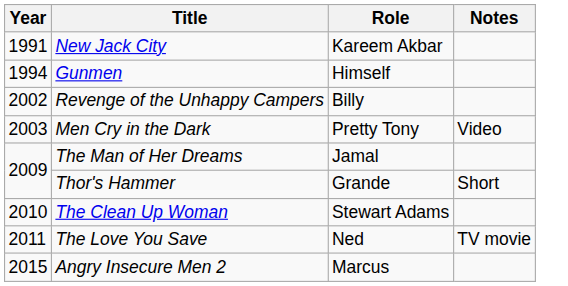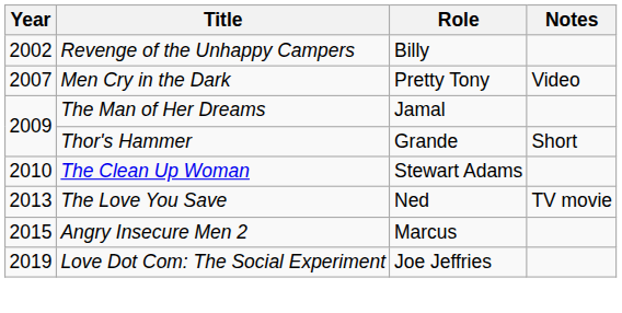 <table class="wikitable plainrowheaders sortable" style="margin-right: 0;">
 <tr>
 <th>Year</th>
 <th>Title</th>
 <th>Role</th>
 <th>Notes</th>
 </tr>
 <tr>
-<td>1991</td>
-<td><em><a href='#'>New Jack City</a></em></td>
-<td>Kareem Akbar</td>
-<td></td>
-</tr>
-<tr>
-<td>1994</td>
-<td><em><a href='#'>Gunmen</a></em></td>
-<td>Himself</td>
-<td></td>
-</tr>
-<tr>
 <td>2002</td>
 <td><em>Revenge of the Unhappy Campers</em></td>
 <td>Billy</td>
 <td></td>
 </tr>
 <tr>
-<td>2003</td>
+<td>2007</td>
 <td><em>Men Cry in the Dark</em></td>
 <td>Pretty Tony</td>
 <td>Video</td>
 </tr>
 <tr>
 <td rowspan=2>2009</td>
 <td><em>The Man of Her Dreams</em></td>
 <td>Jamal</td>
 <td></td>
 </tr>
 <tr>
 <td><em>Thor's Hammer</em></td>
 <td>Grande</td>
 <td>Short</td>
 </tr>
 <tr>
 <td>2010</td>
 <td><em><a href='#'>The Clean Up Woman</a></em></td>
 <td>Stewart Adams</td>
 <td></td>
 </tr>
 <tr>
-<td>2011</td>
+<td>2013</td>
 <td><em>The Love You Save</em></td>
 <td>Ned</td>
 <td>TV movie</td>
 </tr>
 <tr>
 <td>2015</td>
 <td><em>Angry Insecure Men 2</em></td>
 <td>Marcus</td>
 <td></td>
 </tr>
+<tr>
+<td>2019</td>
+<td><em>Love Dot Com: The Social Experiment</em></td>
+<td>Joe Jeffries</td>
+<td></td>
+</tr>
 </table>
